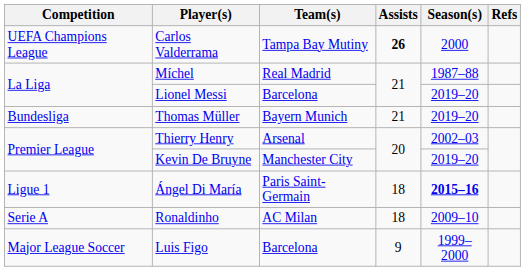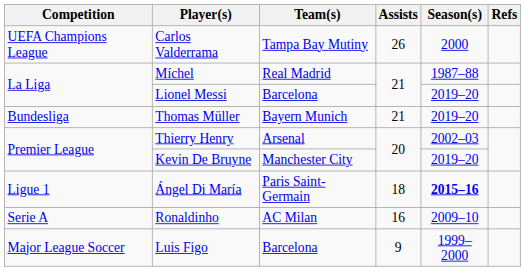 <table class="wikitable sortable">
 <tr>
 <th>Competition</th>
 <th>Player(s)</th>
 <th>Team(s)</th>
 <th>Assists</th>
 <th>Season(s)</th>
 <th>Refs</th>
 </tr>
 <tr>
 <td><a href='#'>UEFA Champions League</a></td>
 <td><a href='#'>Carlos Valderrama</a></td>
 <td><a href='#'>Tampa Bay Mutiny</a></td>
-<td align=center><strong>26</strong></td>
+<td align=center>26</td>
 <td align=center><a href='#'>2000</a></td>
 <td></td>
 </tr>
 <tr>
 <td rowspan="2"><a href='#'>La Liga</a></td>
 <td><a href='#'>Míchel</a></td>
 <td><a href='#'>Real Madrid</a></td>
 <td align=center rowspan="2">21</td>
 <td align=center><a href='#'>1987–88</a></td>
 <td></td>
 </tr>
 <tr>
 <td><a href='#'>Lionel Messi</a></td>
 <td><a href='#'>Barcelona</a></td>
 <td align=center><a href='#'>2019–20</a></td>
 <td></td>
 </tr>
 <tr>
 <td><a href='#'>Bundesliga</a></td>
 <td><a href='#'>Thomas Müller</a></td>
 <td><a href='#'>Bayern Munich</a></td>
 <td align=center>21</td>
 <td align=center><a href='#'>2019–20</a></td>
 <td></td>
 </tr>
 <tr>
 <td rowspan="2"><a href='#'>Premier League</a></td>
 <td><a href='#'>Thierry Henry</a></td>
 <td><a href='#'>Arsenal</a></td>
 <td align=center rowspan="2">20</td>
 <td align=center><a href='#'>2002–03</a></td>
 <td rowspan="2"></td>
 </tr>
 <tr>
 <td><a href='#'>Kevin De Bruyne</a></td>
 <td><a href='#'>Manchester City</a></td>
 <td align=center><a href='#'>2019–20</a></td>
 </tr>
 <tr>
 <td><a href='#'>Ligue 1</a></td>
 <td><a href='#'>Ángel Di María</a></td>
 <td><a href='#'>Paris Saint-Germain</a></td>
 <td align=center>18</td>
 <td align=center><strong><a href='#'>2015–16</a></strong></td>
 <td></td>
 </tr>
 <tr>
 <td><a href='#'>Serie A</a></td>
 <td><a href='#'>Ronaldinho</a></td>
 <td><a href='#'>AC Milan</a></td>
-<td align=center>18</td>
+<td align=center>16</td>
 <td align=center><a href='#'>2009–10</a></td>
 <td></td>
 </tr>
 <tr>
 <td><a href='#'>Major League Soccer</a></td>
 <td><a href='#'>Luis Figo</a></td>
 <td><a href='#'>Barcelona</a></td>
 <td align=center>9</td>
 <td align=center><a href='#'>1999–2000</a></td>
 <td></td>
 </tr>
 </table>
